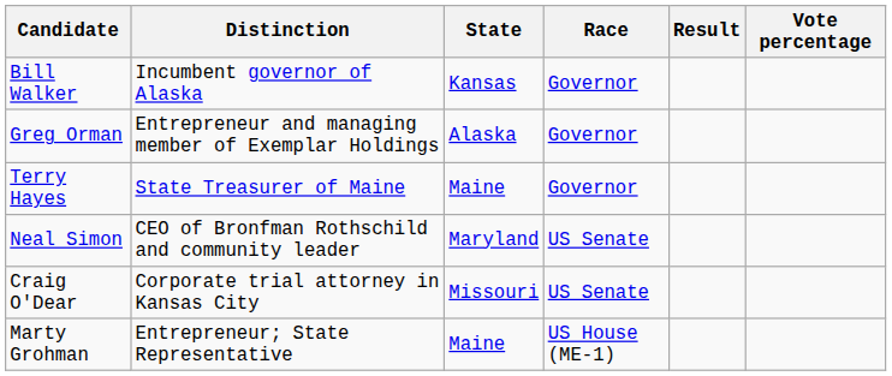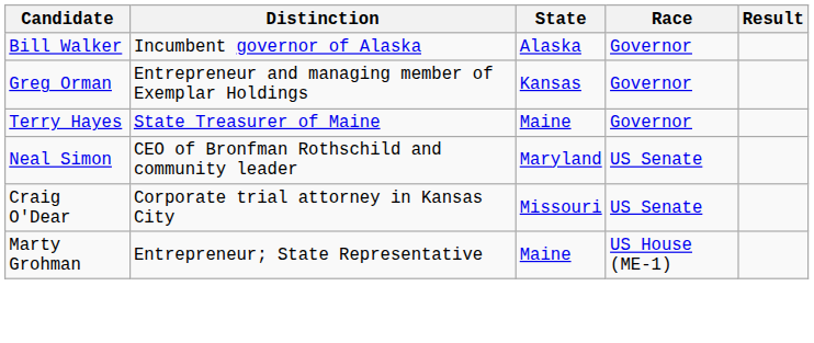 <table class="wikitable">
 <tr>
 <th>Candidate</th>
 <th>Distinction</th>
 <th>State</th>
 <th>Race</th>
 <th>Result</th>
-<th>Vote percentage</th>
 </tr>
 <tr>
 <td><a href='#'>Bill Walker</a></td>
 <td>Incumbent <a href='#'>governor of Alaska</a></td>
-<td><a href='#'>Kansas</a></td>
+<td><a href='#'>Alaska</a></td>
 <td><a href='#'>Governor</a></td>
-<td></td>
 <td></td>
 </tr>
 <tr>
 <td><a href='#'>Greg Orman</a></td>
 <td>Entrepreneur and managing member of Exemplar Holdings</td>
-<td><a href='#'>Alaska</a></td>
+<td><a href='#'>Kansas</a></td>
 <td><a href='#'>Governor</a></td>
-<td></td>
 <td></td>
 </tr>
 <tr>
 <td><a href='#'>Terry Hayes</a></td>
 <td><a href='#'>State Treasurer of Maine</a></td>
 <td><a href='#'>Maine</a></td>
 <td><a href='#'>Governor</a></td>
 <td></td>
-<td></td>
 </tr>
 <tr>
 <td><a href='#'>Neal Simon</a></td>
 <td>CEO of Bronfman Rothschild and community leader</td>
 <td><a href='#'>Maryland</a></td>
 <td><a href='#'>US Senate</a></td>
-<td></td>
 <td></td>
 </tr>
 <tr>
 <td>Craig O'Dear</td>
 <td>Corporate trial attorney in Kansas City</td>
 <td><a href='#'>Missouri</a></td>
 <td><a href='#'>US Senate</a></td>
 <td></td>
-<td></td>
 </tr>
 <tr>
 <td>Marty Grohman</td>
 <td>Entrepreneur; State Representative</td>
 <td><a href='#'>Maine</a></td>
 <td><a href='#'>US House</a> (ME-1)</td>
 <td></td>
-<td></td>
 </tr>
 </table>
